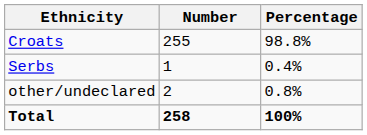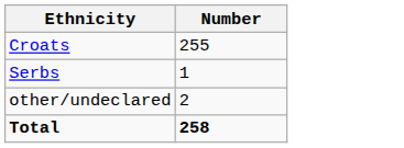 <table class="wikitable">
 <tr>
 <th width="100px">Ethnicity</th>
 <th width="80px">Number</th>
-<th width="80px">Percentage</th>
 </tr>
 <tr>
 <td><a href='#'>Croats</a></td>
 <td>255</td>
-<td>98.8%</td>
 </tr>
 <tr>
 <td><a href='#'>Serbs</a></td>
 <td>1</td>
-<td>0.4%</td>
 </tr>
 <tr>
 <td>other/undeclared</td>
 <td>2</td>
-<td>0.8%</td>
 </tr>
 <tr>
 <td><strong>Total</strong></td>
 <td><strong>258</strong></td>
-<td><strong>100%</strong></td>
 </tr>
 </table>
